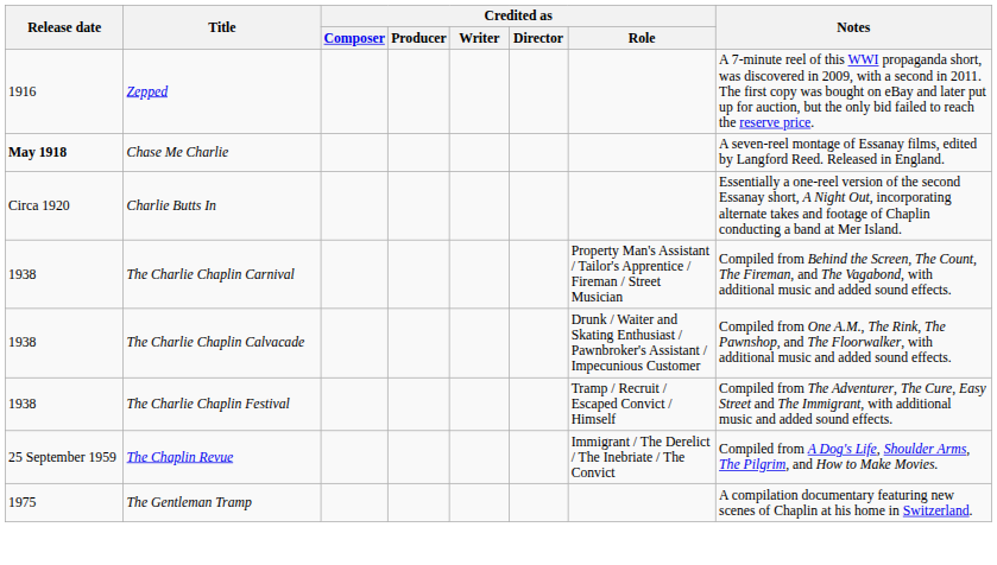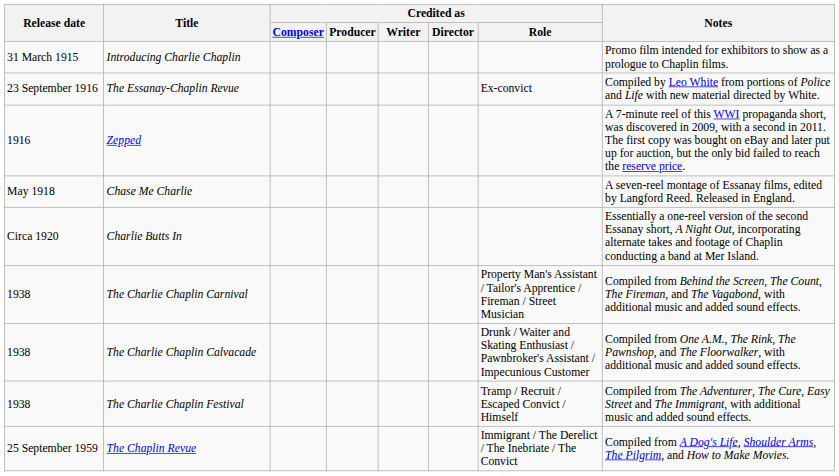 <table class="wikitable sortable sticky-header-multi" width="90%">
 <tr>
 <th width="12%" rowspan="2" scope="col">Release date</th>
 <th width="20%" rowspan="2" scope="col">Title</th>
 <th colspan="5" scope="col">Credited as</th>
 <th rowspan="2" scope="col">Notes</th>
 </tr>
 <tr>
 <th width="6%"><a href='#'>Composer</a></th>
 <th width="6%">Producer</th>
 <th width="6%">Writer</th>
 <th width="6%">Director</th>
 <th width="15%">Role</th>
 </tr>
 <tr>
+<td scope="row" align="left">31 March 1915</td>
+<td align="left"><em>Introducing Charlie Chaplin</em></td>
+<td></td>
+<td></td>
+<td></td>
+<td></td>
+<td></td>
+<td align="left">Promo film intended for exhibitors to show as a prologue to Chaplin films.</td>
+</tr>
+<tr>
+<td scope="row" align="left">23 September 1916</td>
+<td align="left"><em>The Essanay-Chaplin Revue</em></td>
+<td></td>
+<td></td>
+<td></td>
+<td></td>
+<td align="left">Ex-convict</td>
+<td align="left">Compiled by <a href='#'>Leo White</a> from portions of <em>Police</em> and <em>Life</em> with new material directed by White.</td>
+</tr>
+<tr>
 <td scope="row" align="left">1916</td>
 <td align="left"><em><a href='#'>Zepped</a></em></td>
 <td></td>
 <td></td>
 <td></td>
 <td></td>
 <td></td>
 <td align="left">A 7-minute reel of this <a href='#'>WWI</a> propaganda short, was discovered in 2009, with a second in 2011. The first copy was bought on eBay and later put up for auction, but the only bid failed to reach the <a href='#'>reserve price</a>.</td>
 </tr>
 <tr>
-<td scope="row" align="left"><strong>May 1918</strong></td>
+<td scope="row" align="left">May 1918</td>
 <td align="left"><em>Chase Me Charlie</em></td>
 <td></td>
 <td></td>
 <td></td>
 <td></td>
 <td></td>
 <td align="left">A seven-reel montage of Essanay films, edited by Langford Reed. Released in England.</td>
 </tr>
 <tr>
 <td scope="row" align="left">Circa 1920</td>
 <td align="left"><em>Charlie Butts In</em></td>
 <td></td>
 <td></td>
 <td></td>
 <td></td>
 <td></td>
 <td align="left">Essentially a one-reel version of the second Essanay short, <em>A Night Out</em>, incorporating alternate takes and footage of Chaplin conducting a band at Mer Island.</td>
 </tr>
 <tr>
 <td scope="row" align="left">1938</td>
 <td align="left"><em>The Charlie Chaplin Carnival</em></td>
 <td></td>
 <td></td>
 <td></td>
 <td></td>
 <td align="left">Property Man's Assistant / Tailor's Apprentice / Fireman / Street Musician</td>
 <td align="left">Compiled from <em>Behind the Screen</em>, <em>The Count</em>, <em>The Fireman</em>, and <em>The Vagabond</em>, with additional music and added sound effects.</td>
 </tr>
 <tr>
 <td scope="row" align="left">1938</td>
 <td align="left"><em>The Charlie Chaplin Calvacade</em></td>
 <td></td>
 <td></td>
 <td></td>
 <td></td>
 <td align="left">Drunk / Waiter and Skating Enthusiast / Pawnbroker's Assistant / Impecunious Customer</td>
 <td align="left">Compiled from <em>One A.M.</em>, <em>The Rink</em>, <em>The Pawnshop</em>, and <em>The Floorwalker</em>, with additional music and added sound effects.</td>
 </tr>
 <tr>
 <td scope="row" align="left">1938</td>
 <td align="left"><em>The Charlie Chaplin Festival</em></td>
 <td></td>
 <td></td>
 <td></td>
 <td></td>
 <td align="left">Tramp / Recruit / Escaped Convict / Himself</td>
 <td align="left">Compiled from <em>The Adventurer</em>, <em>The Cure</em>, <em>Easy Street</em> and <em>The Immigrant</em>, with additional music and added sound effects.</td>
 </tr>
 <tr>
 <td scope="row" align="left">25 September 1959</td>
 <td align="left"><em><a href='#'>The Chaplin Revue</a></em></td>
 <td></td>
 <td></td>
 <td></td>
 <td></td>
 <td align="left">Immigrant / The Derelict / The Inebriate / The Convict</td>
 <td align="left">Compiled from <em><a href='#'>A Dog's Life</a></em>, <em><a href='#'>Shoulder Arms</a></em>, <em><a href='#'>The Pilgrim</a></em>, and <em>How to Make Movies.</em></td>
 </tr>
-<tr>
-<td scope="row" align="left">1975</td>
-<td align="left"><em>The Gentleman Tramp</em></td>
-<td></td>
-<td></td>
-<td></td>
-<td></td>
-<td></td>
-<td align="left">A compilation documentary featuring new scenes of Chaplin at his home in <a href='#'>Switzerland</a>.</td>
-</tr>
 </table>
